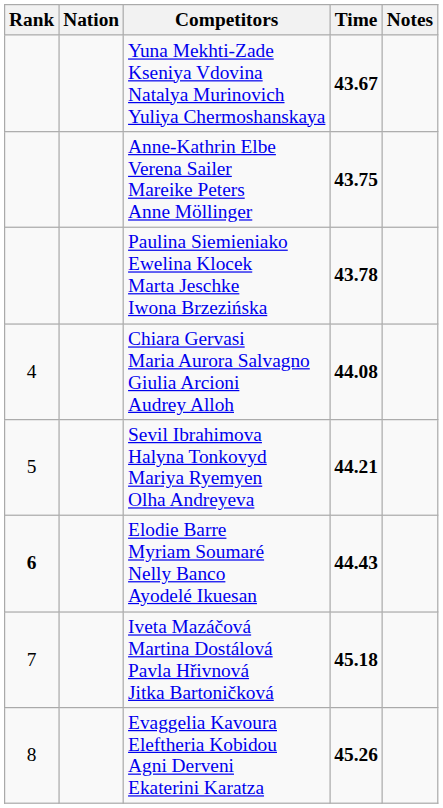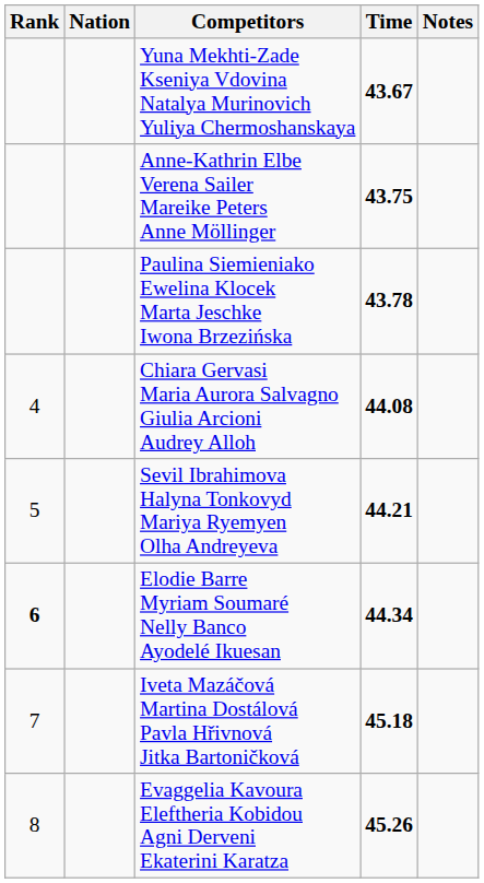 <table class="wikitable sortable" style="text-align:center">
 <tr>
 <th>Rank</th>
 <th>Nation</th>
 <th>Competitors</th>
 <th>Time</th>
 <th>Notes</th>
 </tr>
 <tr>
 <td></td>
 <td align=left></td>
 <td align=left><a href='#'>Yuna Mekhti-Zade</a><br><a href='#'>Kseniya Vdovina</a><br><a href='#'>Natalya Murinovich</a><br><a href='#'>Yuliya Chermoshanskaya</a></td>
 <td><strong>43.67</strong></td>
 <td></td>
 </tr>
 <tr>
 <td></td>
 <td align=left></td>
 <td align=left><a href='#'>Anne-Kathrin Elbe</a><br><a href='#'>Verena Sailer</a><br><a href='#'>Mareike Peters</a><br><a href='#'>Anne Möllinger</a></td>
 <td><strong>43.75</strong></td>
 <td></td>
 </tr>
 <tr>
 <td></td>
 <td align=left></td>
 <td align=left><a href='#'>Paulina Siemieniako</a><br><a href='#'>Ewelina Klocek</a><br><a href='#'>Marta Jeschke</a><br><a href='#'>Iwona Brzezińska</a></td>
 <td><strong>43.78</strong></td>
 <td></td>
 </tr>
 <tr>
 <td>4</td>
 <td align=left></td>
 <td align=left><a href='#'>Chiara Gervasi</a><br><a href='#'>Maria Aurora Salvagno</a><br><a href='#'>Giulia Arcioni</a><br><a href='#'>Audrey Alloh</a></td>
 <td><strong>44.08</strong></td>
 <td></td>
 </tr>
 <tr>
 <td>5</td>
 <td align=left></td>
 <td align=left><a href='#'>Sevil Ibrahimova</a><br><a href='#'>Halyna Tonkovyd</a><br><a href='#'>Mariya Ryemyen</a><br><a href='#'>Olha Andreyeva</a></td>
 <td><strong>44.21</strong></td>
 <td></td>
 </tr>
 <tr>
 <td><strong>6</strong></td>
 <td align=left></td>
 <td align=left><a href='#'>Elodie Barre</a><br><a href='#'>Myriam Soumaré</a><br><a href='#'>Nelly Banco</a><br><a href='#'>Ayodelé Ikuesan</a></td>
-<td><strong>44.43</strong></td>
+<td><strong>44.34</strong></td>
 <td></td>
 </tr>
 <tr>
 <td>7</td>
 <td align=left></td>
 <td align=left><a href='#'>Iveta Mazáčová</a><br><a href='#'>Martina Dostálová</a><br><a href='#'>Pavla Hřivnová</a><br><a href='#'>Jitka Bartoničková</a></td>
 <td><strong>45.18</strong></td>
 <td></td>
 </tr>
 <tr>
 <td>8</td>
 <td align=left></td>
 <td align=left><a href='#'>Evaggelia Kavoura</a><br><a href='#'>Eleftheria Kobidou</a><br><a href='#'>Agni Derveni</a><br><a href='#'>Ekaterini Karatza</a></td>
 <td><strong>45.26</strong></td>
 <td></td>
 </tr>
 </table>
